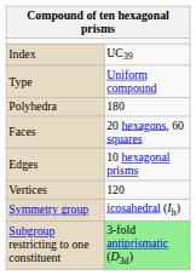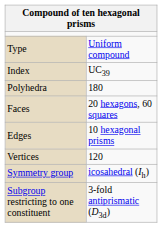 <table class=wikitable style="float:right; margin-left:8px; width:250px">
 <tr>
 <th bgcolor=#e7dcc3 colspan=2>Compound of ten hexagonal prisms</th>
 </tr>
 <tr>
 <td align=center colspan=2></td>
 </tr>
 <tr>
+<td bgcolor=#e7dcc3>Type</td>
+<td><a href='#'>Uniform compound</a></td>
+</tr>
+<tr>
 <td bgcolor=#e7dcc3>Index</td>
 <td>UC<sub>39</sub></td>
-</tr>
-<tr>
-<td bgcolor=#e7dcc3>Type</td>
-<td><a href='#'>Uniform compound</a></td>
 </tr>
 <tr>
 <td bgcolor=#e7dcc3>Polyhedra</td>
 <td>180</td>
 </tr>
 <tr>
 <td bgcolor=#e7dcc3>Faces</td>
 <td>20 <a href='#'>hexagons</a>, 60 <a href='#'>squares</a></td>
 </tr>
 <tr>
 <td bgcolor=#e7dcc3>Edges</td>
 <td>10 <a href='#'>hexagonal prisms</a></td>
 </tr>
 <tr>
 <td bgcolor=#e7dcc3>Vertices</td>
 <td>120</td>
 </tr>
 <tr>
 <td bgcolor=#e7dcc3><a href='#'>Symmetry group</a></td>
 <td><a href='#'>icosahedral</a> (<em>I</em><sub>h</sub>)</td>
 </tr>
 <tr>
 <td bgcolor=#e7dcc3><a href='#'>Subgroup</a> restricting to one constituent</td>
-<td style="background: lightgreen;">3-fold <a href='#'>antiprismatic</a> (<em>D</em><sub>3d</sub>)</td>
+<td>3-fold <a href='#'>antiprismatic</a> (<em>D</em><sub>3d</sub>)</td>
 </tr>
 </table>
